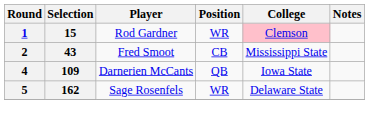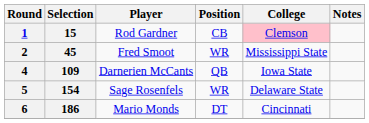 <table class="wikitable" style="text-align:center">
 <tr>
 <th>Round</th>
 <th>Selection</th>
 <th>Player</th>
 <th>Position</th>
 <th>College</th>
 <th>Notes</th>
 </tr>
 <tr>
 <th><a href='#'>1</a></th>
 <th>15</th>
 <td><a href='#'>Rod Gardner</a></td>
-<td><a href='#'>WR</a></td>
+<td><a href='#'>CB</a></td>
 <td style="background: pink;"><a href='#'>Clemson</a></td>
 <td></td>
 </tr>
 <tr>
 <th>2</th>
-<th>43</th>
+<th>45</th>
 <td><a href='#'>Fred Smoot</a></td>
-<td><a href='#'>CB</a></td>
+<td><a href='#'>WR</a></td>
 <td><a href='#'>Mississippi State</a></td>
 <td></td>
 </tr>
 <tr>
 <th>4</th>
 <th>109</th>
 <td><a href='#'>Darnerien McCants</a></td>
 <td><a href='#'>QB</a></td>
 <td><a href='#'>Iowa State</a></td>
 <td></td>
 </tr>
 <tr>
 <th>5</th>
-<th>162</th>
+<th>154</th>
 <td><a href='#'>Sage Rosenfels</a></td>
 <td><a href='#'>WR</a></td>
 <td><a href='#'>Delaware State</a></td>
 <td></td>
 </tr>
 <tr>
+<th>6</th>
+<th>186</th>
+<td><a href='#'>Mario Monds</a></td>
+<td><a href='#'>DT</a></td>
+<td><a href='#'>Cincinnati</a></td>
+<td></td>
+</tr>
+<tr>
 </tr>
 </table>
